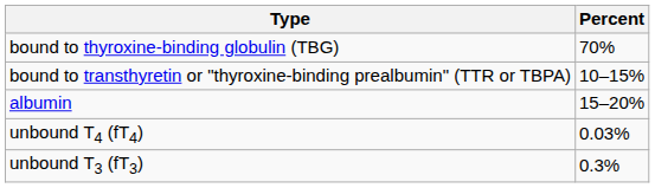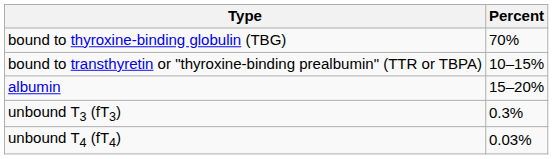 <table class="wikitable">
 <tr>
 <th>Type</th>
 <th>Percent</th>
 </tr>
 <tr>
 <td>bound to <a href='#'>thyroxine-binding globulin</a> (TBG)</td>
 <td>70%</td>
 </tr>
 <tr>
 <td>bound to <a href='#'>transthyretin</a> or "thyroxine-binding prealbumin" (TTR or TBPA)</td>
 <td>10–15%</td>
 </tr>
 <tr>
 <td><a href='#'>albumin</a></td>
 <td>15–20%</td>
 </tr>
 <tr>
+<td>unbound T<sub>3</sub> (fT<sub>3</sub>)</td>
+<td>0.3%</td>
+</tr>
+<tr>
 <td>unbound T<sub>4</sub> (fT<sub>4</sub>)</td>
 <td>0.03%</td>
 </tr>
-<tr>
-<td>unbound T<sub>3</sub> (fT<sub>3</sub>)</td>
-<td>0.3%</td>
-</tr>
 </table>
